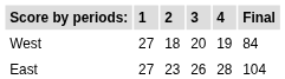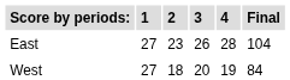 <table cellpadding=5>
 <tr bgcolor="#dddddd">
 <td><strong>Score by periods:</strong></td>
 <td><strong>1</strong></td>
 <td><strong>2</strong></td>
 <td><strong>3</strong></td>
 <td><strong>4</strong></td>
 <td><strong>Final</strong></td>
 </tr>
 <tr>
+<td>East</td>
+<td>27</td>
+<td>23</td>
+<td>26</td>
+<td>28</td>
+<td>104</td>
+</tr>
+<tr>
 <td>West</td>
 <td>27</td>
 <td>18</td>
 <td>20</td>
 <td>19</td>
 <td>84</td>
 </tr>
 <tr>
-<td>East</td>
-<td>27</td>
-<td>23</td>
-<td>26</td>
-<td>28</td>
-<td>104</td>
-</tr>
-<tr>
 </tr>
 </table>
